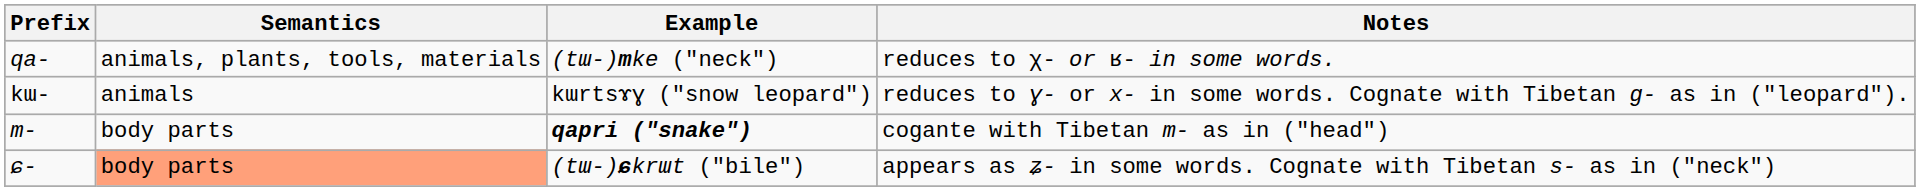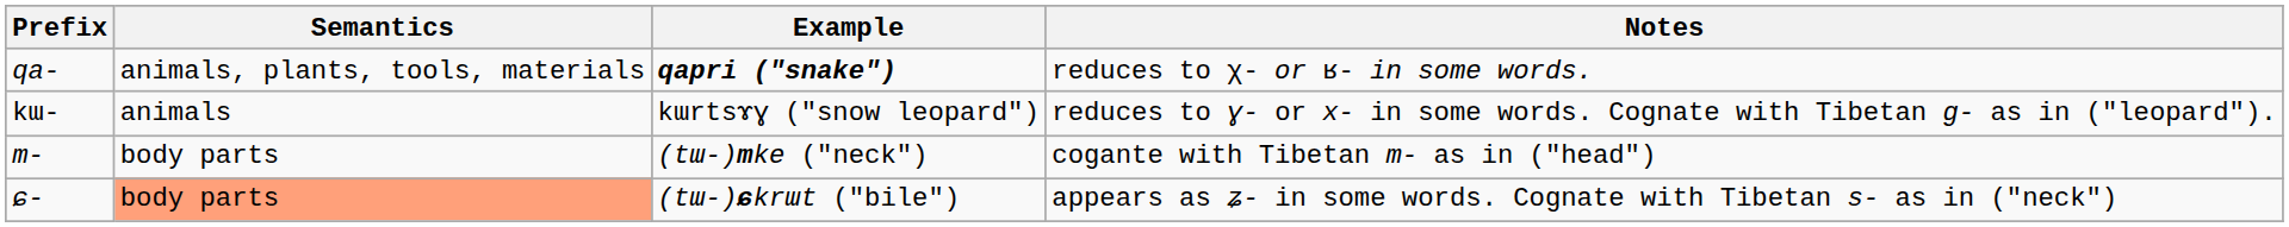 <table class="wikitable">
 <tr>
 <th>Prefix</th>
 <th>Semantics</th>
 <th>Example</th>
 <th>Notes</th>
 </tr>
 <tr>
 <td><em>qa-</em></td>
 <td>animals, plants, tools, materials</td>
-<td><em>(tɯ-)<strong>m</strong>ke</em> ("neck")</td>
+<td><strong><em>qa<strong>pri<em> ("snake")</td>
 <td>reduces to </em>χ-<em> or </em>ʁ-<em> in some words.</td>
 </tr>
 <tr>
 <td></em>kɯ-<em></td>
 <td>animals</td>
 <td></em></strong>kɯ</strong>rtsɤɣ</em> ("snow leopard")</td>
 <td>reduces to <em>ɣ-</em> or <em>x-</em> in some words. Cognate with Tibetan <em>g-</em> as in   ("leopard").</td>
 </tr>
 <tr>
 <td><em>m-</em></td>
 <td>body parts</td>
-<td><strong><em>qa<strong>pri<em> ("snake")</td>
+<td><em>(tɯ-)<strong>m</strong>ke</em> ("neck")</td>
 <td>cogante with Tibetan <em>m-</em> as in   ("head")</td>
 </tr>
 <tr>
 <td><em>ɕ-</em></td>
 <td style="background: lightsalmon;">body parts</td>
 <td><em>(tɯ-)<strong>ɕ</strong>krɯt</em> ("bile")</td>
 <td>appears as <em>ʑ-</em> in some words. Cognate with Tibetan <em>s-</em> as in   ("neck")</td>
 </tr>
 </table>
